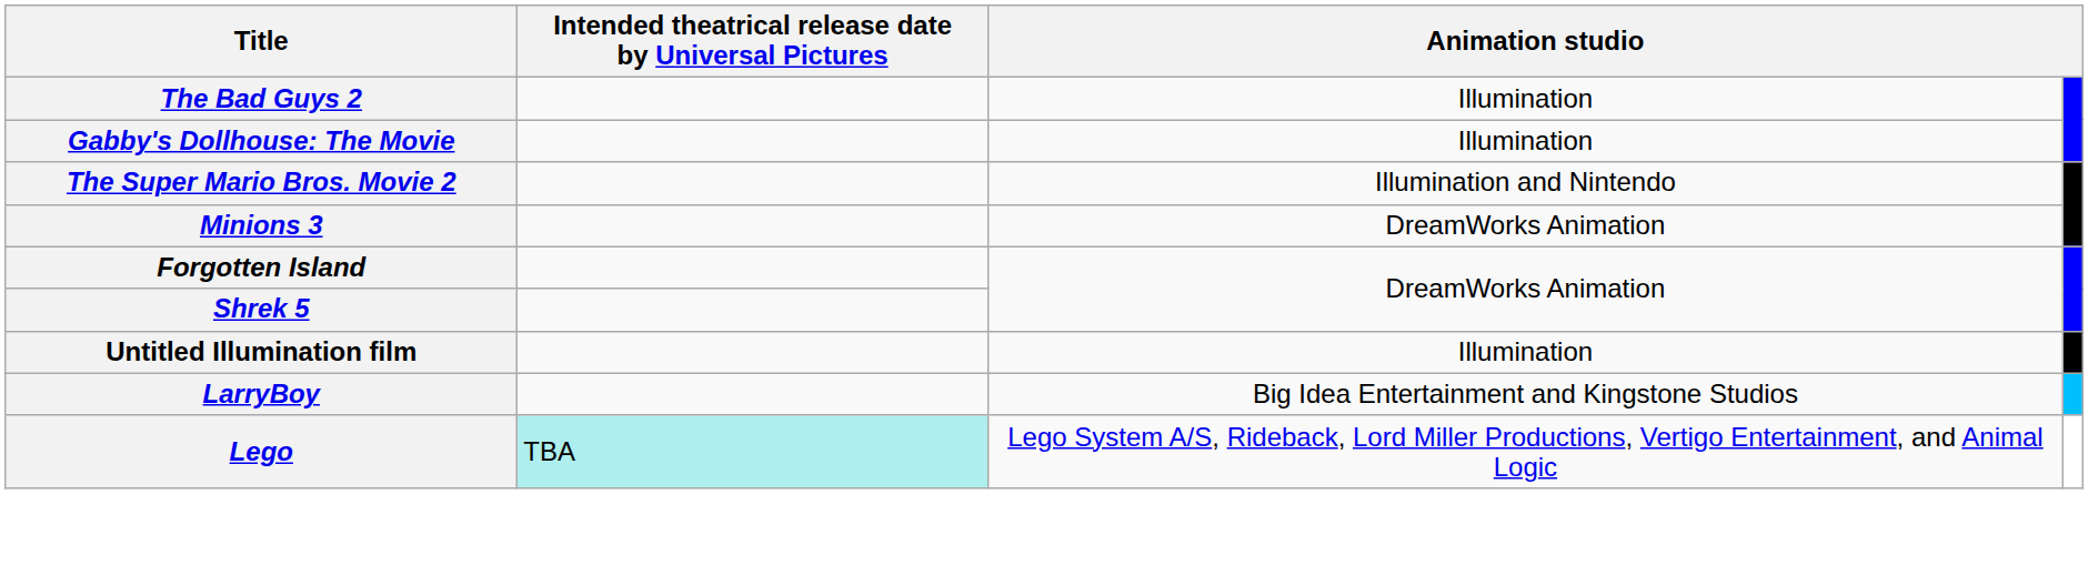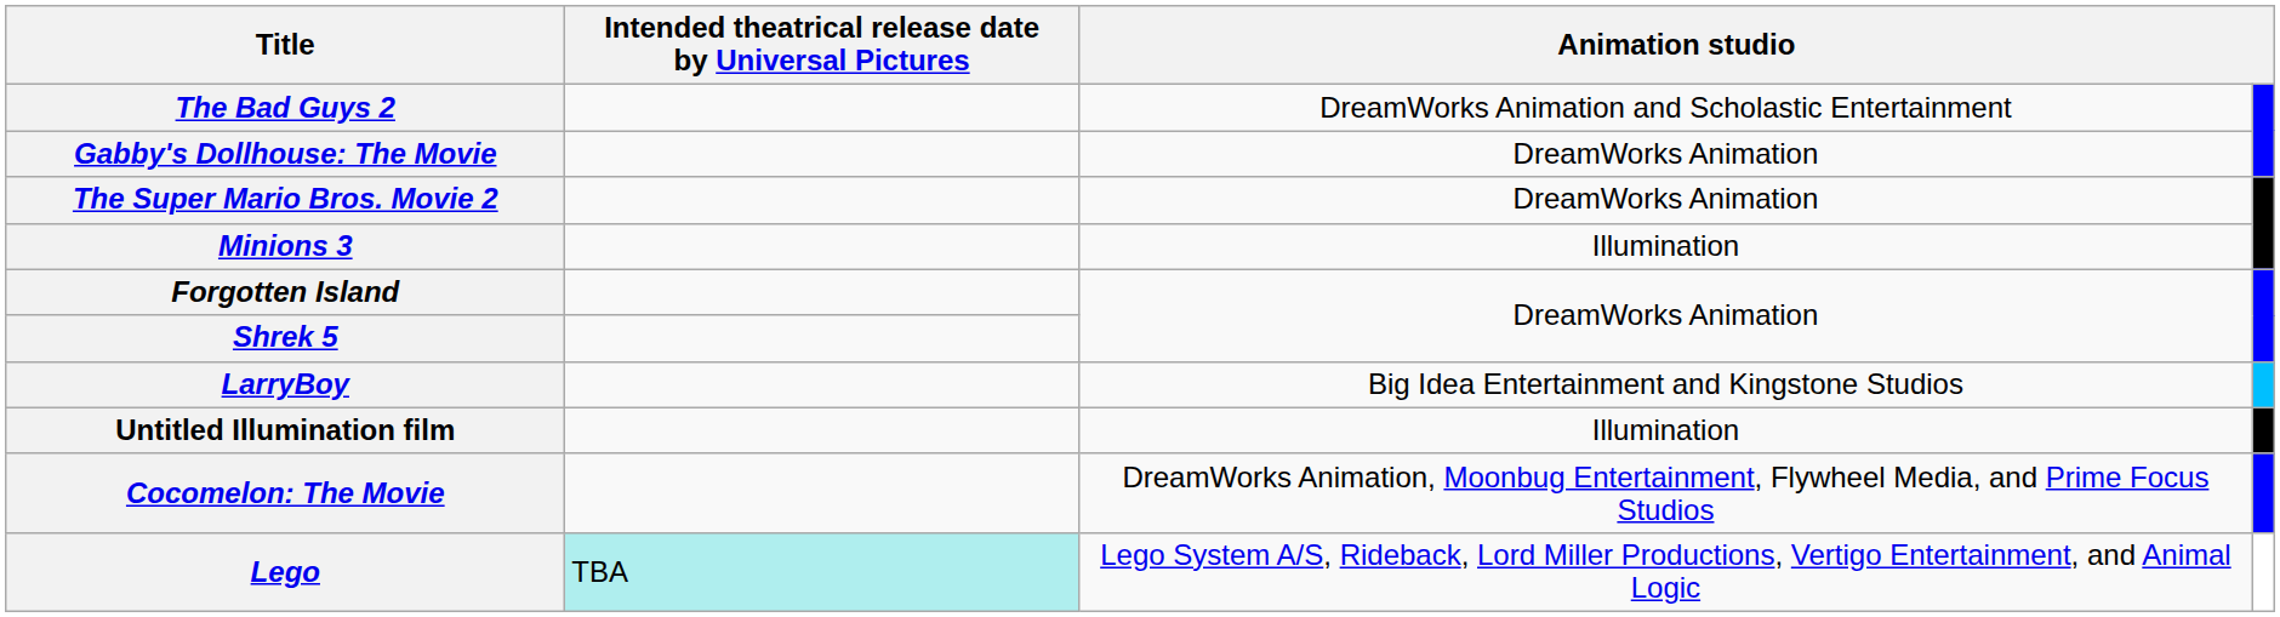 <table class="wikitable sortable plainrowheaders">
 <tr style="color:black">
 <th scope="col" style="width:300px;">Title</th>
 <th scope="col" style="width:275px;">Intended theatrical release date<br>by <a href='#'>Universal Pictures</a></th>
 <th scope="col" colspan="2" style="width:225px;">Animation studio</th>
 </tr>
 <tr>
 <th scope="row"><em><a href='#'>The Bad Guys 2</a></em></th>
 <td></td>
-<td style="text-align:center;">Illumination</td>
+<td style="text-align:center;">DreamWorks Animation and Scholastic Entertainment</td>
 <td rowspan="2" style="background:blue; "> </td>
 </tr>
 <tr>
 <th scope="row"><em><a href='#'>Gabby's Dollhouse: The Movie</a></em></th>
 <td></td>
-<td style="text-align:center;">Illumination</td>
+<td style="text-align:center;">DreamWorks Animation</td>
 </tr>
 <tr>
 <th scope="row"><a href='#'><em>The Super Mario Bros. Movie 2</em></a>  </th>
 <td></td>
-<td style="text-align:center;">Illumination and Nintendo</td>
+<td style="text-align:center;">DreamWorks Animation</td>
 <td rowspan="2" style="background:black; "> </td>
 </tr>
 <tr>
 <th scope="row"><em><a href='#'>Minions 3</a></em></th>
 <td></td>
-<td style="text-align:center;">DreamWorks Animation</td>
+<td style="text-align:center;">Illumination</td>
 </tr>
 <tr>
 <th scope="row"><em>Forgotten Island</em></th>
 <td></td>
 <td rowspan="2" style="text-align:center;">DreamWorks Animation</td>
 <td rowspan="2" style="background:blue; "> </td>
 </tr>
 <tr>
 <th scope="row"><em><a href='#'>Shrek 5</a></em></th>
 <td></td>
 </tr>
 <tr>
+<th scope="row"><em><a href='#'>LarryBoy</a></em></th>
+<td></td>
+<td style="text-align:center;">Big Idea Entertainment and Kingstone Studios</td>
+<td style="background:#00bfff; "> </td>
+</tr>
+<tr>
 <th scope="row">Untitled Illumination film</th>
 <td></td>
 <td style="text-align:center;">Illumination</td>
 <td style="background:black; "> </td>
 </tr>
 <tr>
-<th scope="row"><em><a href='#'>LarryBoy</a></em></th>
+<th scope="row"><em><a href='#'>Cocomelon: The Movie</a></em></th>
 <td></td>
-<td style="text-align:center;">Big Idea Entertainment and Kingstone Studios</td>
-<td style="background:#00bfff; "> </td>
+<td style="text-align:center;">DreamWorks Animation, <a href='#'>Moonbug Entertainment</a>, Flywheel Media, and <a href='#'>Prime Focus Studios</a></td>
+<td style="background:blue; "> </td>
 </tr>
 <tr>
 <th scope="row"><a href='#'><em>Lego</em></a></th>
 <td style="background: paleturquoise;">TBA</td>
 <td style="text-align:center;"><a href='#'>Lego System A/S</a>, <a href='#'>Rideback</a>, <a href='#'>Lord Miller Productions</a>, <a href='#'>Vertigo Entertainment</a>, and <a href='#'>Animal Logic</a></td>
 <td style="background:white; "> </td>
 </tr>
 </table>
